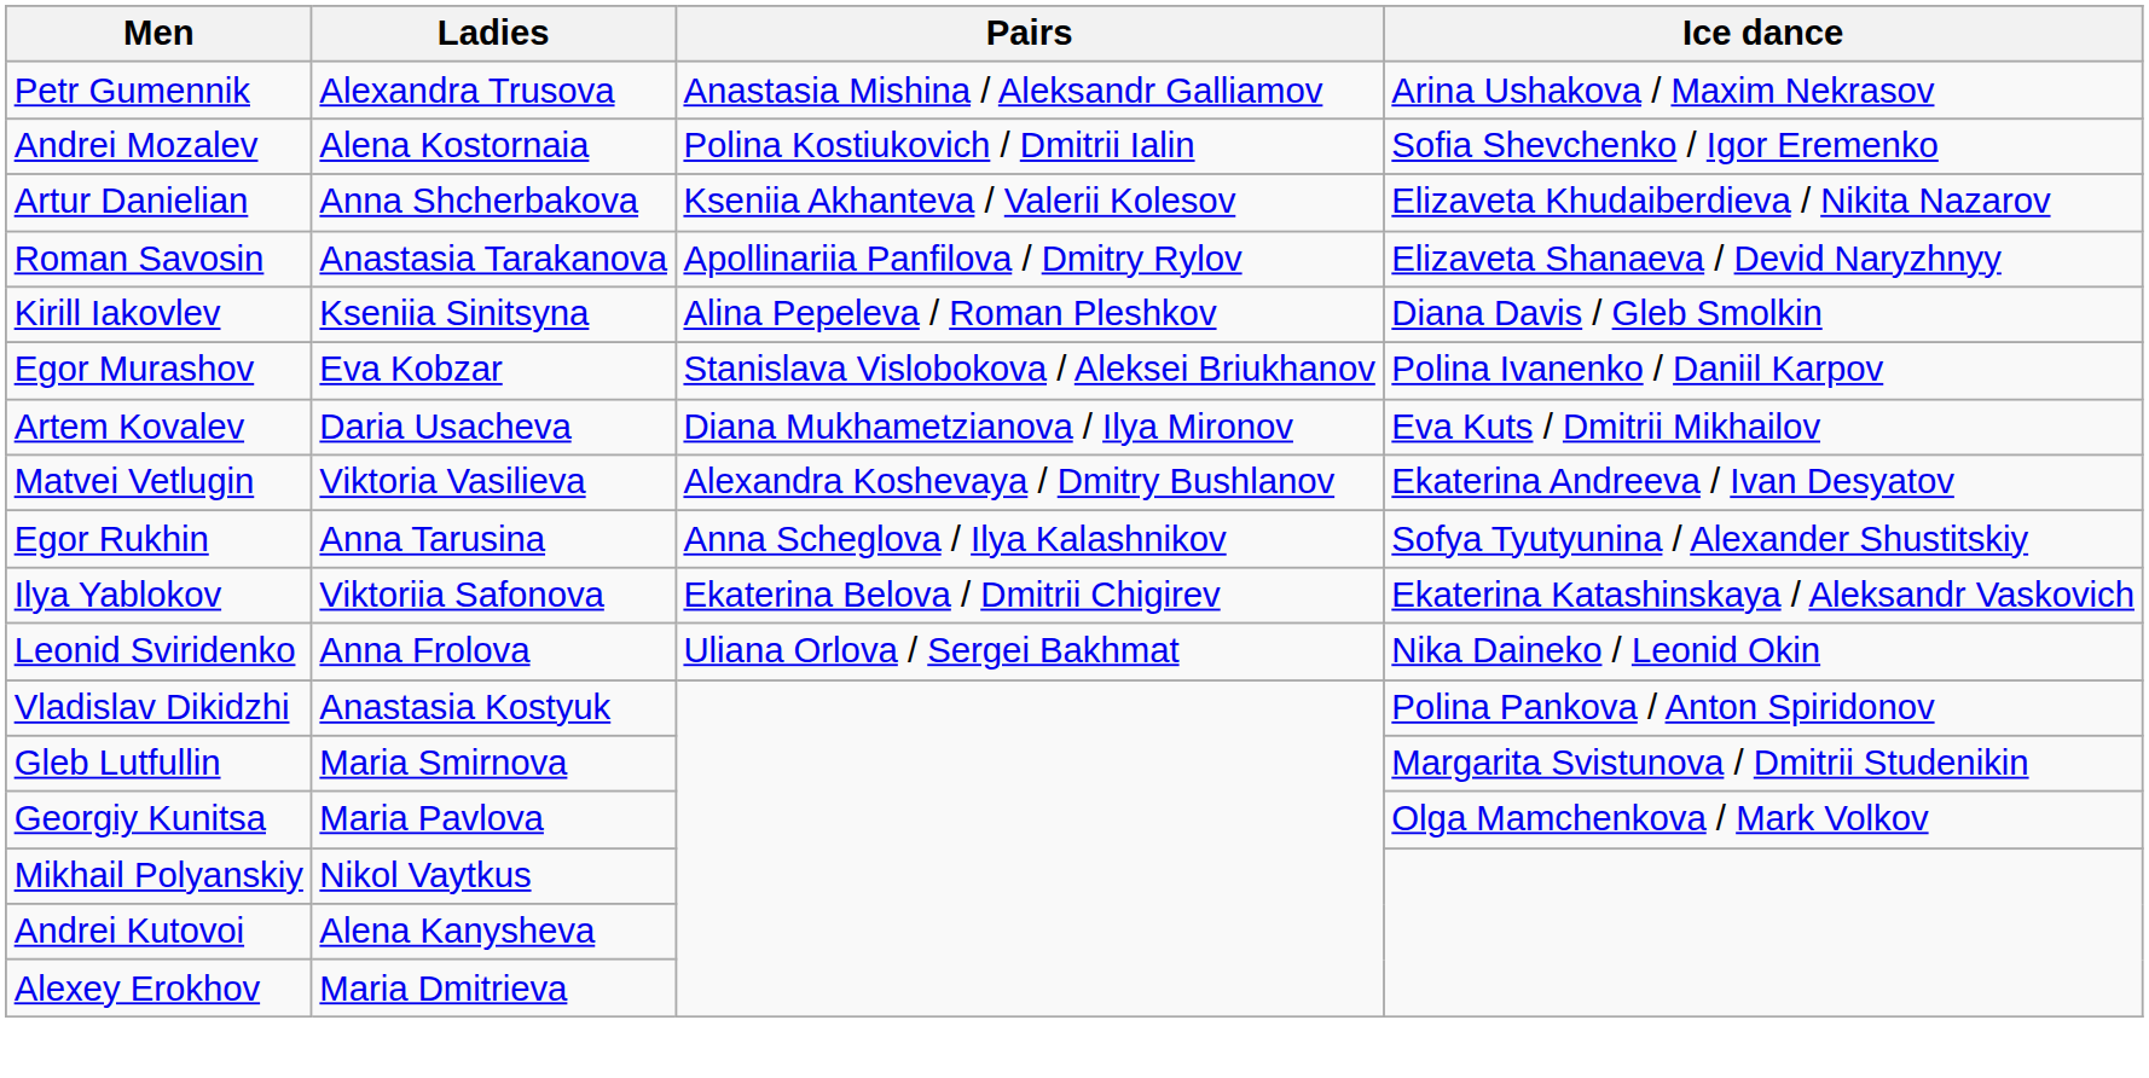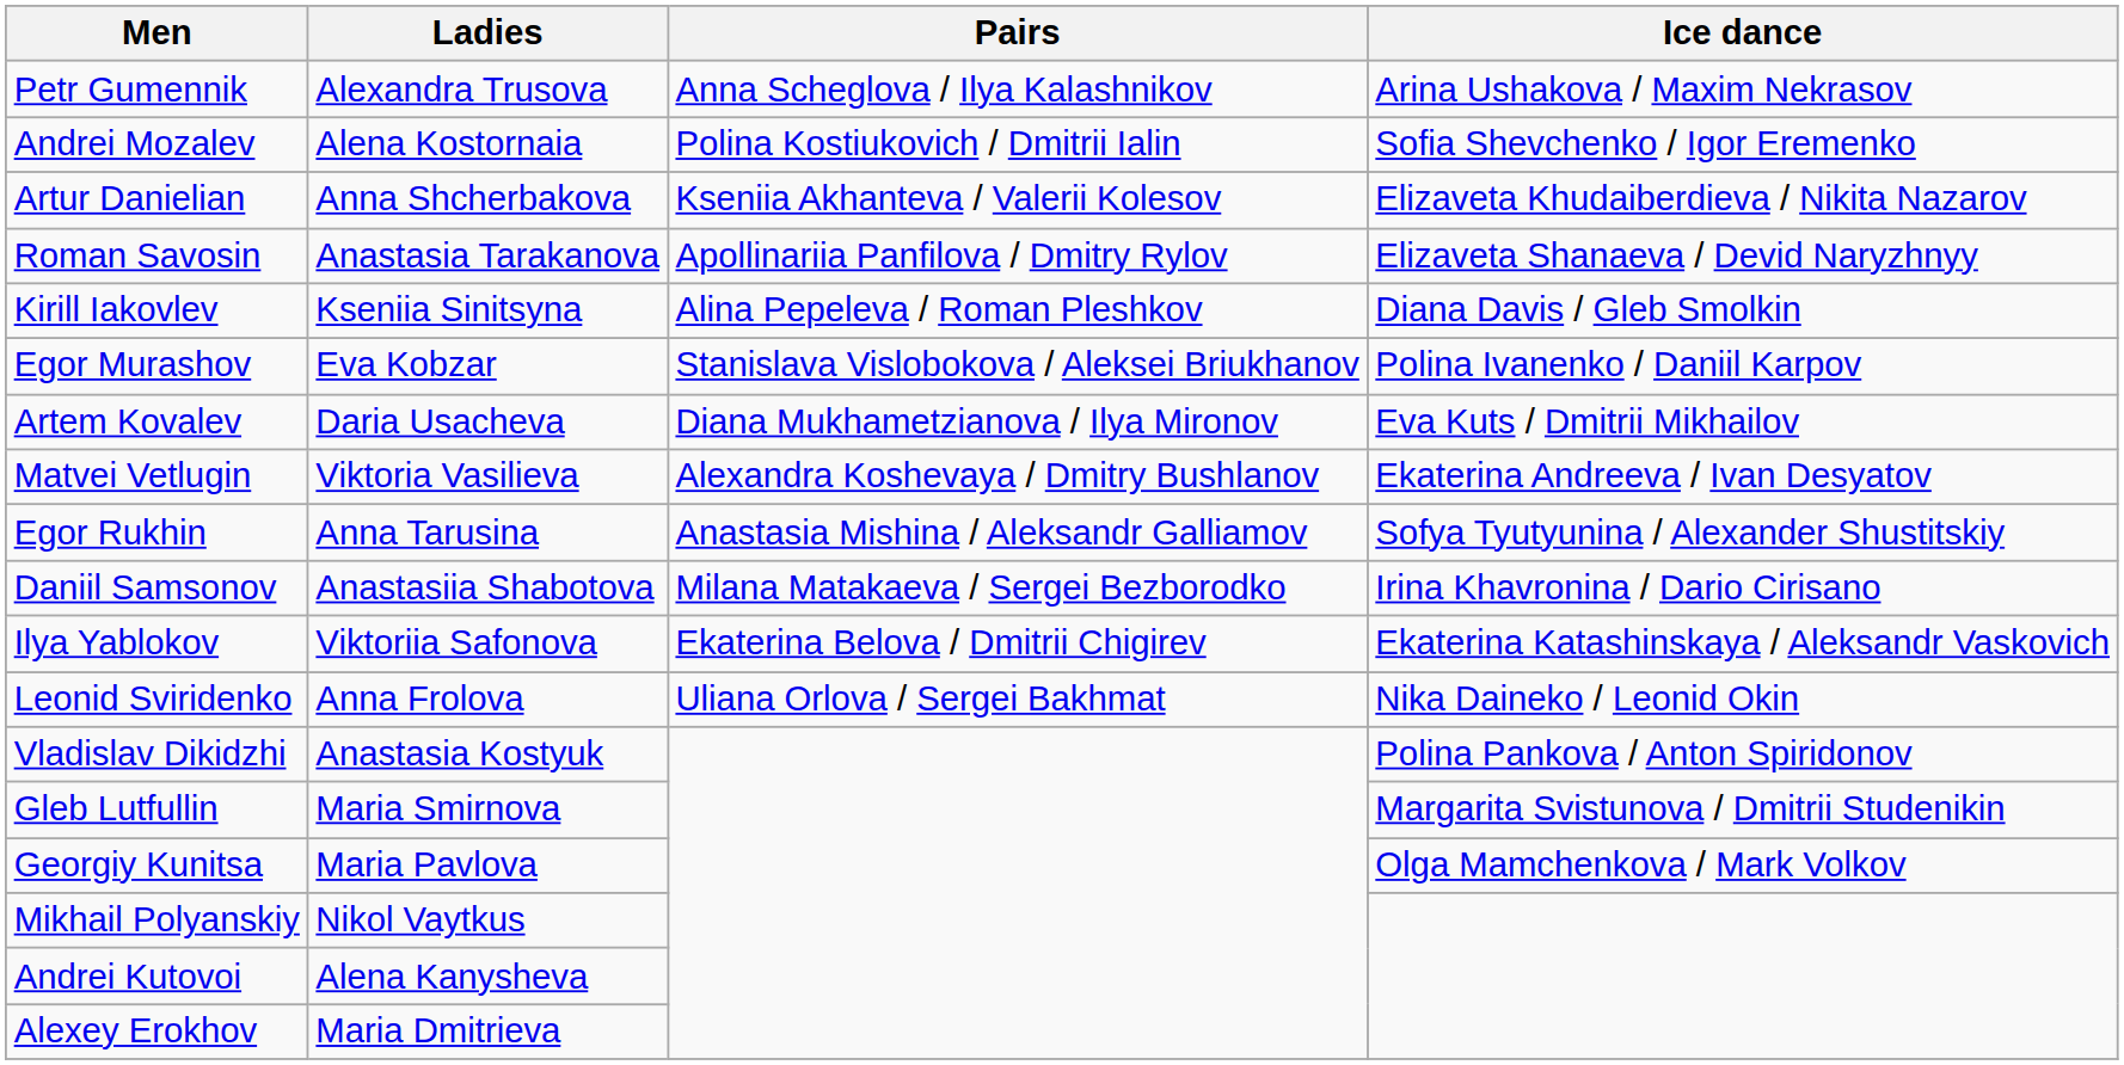 <table class="wikitable">
 <tr>
 <th>Men</th>
 <th>Ladies</th>
 <th>Pairs</th>
 <th>Ice dance</th>
 </tr>
 <tr>
 <td><a href='#'>Petr Gumennik</a></td>
 <td><a href='#'>Alexandra Trusova</a></td>
-<td><a href='#'>Anastasia Mishina</a> / <a href='#'>Aleksandr Galliamov</a></td>
+<td><a href='#'>Anna Scheglova</a> / <a href='#'>Ilya Kalashnikov</a></td>
 <td><a href='#'>Arina Ushakova</a> / <a href='#'>Maxim Nekrasov</a></td>
 </tr>
 <tr>
 <td><a href='#'>Andrei Mozalev</a></td>
 <td><a href='#'>Alena Kostornaia</a></td>
 <td><a href='#'>Polina Kostiukovich</a> / <a href='#'>Dmitrii Ialin</a></td>
 <td><a href='#'>Sofia Shevchenko</a> / <a href='#'>Igor Eremenko</a></td>
 </tr>
 <tr>
 <td><a href='#'>Artur Danielian</a></td>
 <td><a href='#'>Anna Shcherbakova</a></td>
 <td><a href='#'>Kseniia Akhanteva</a> / <a href='#'>Valerii Kolesov</a></td>
 <td><a href='#'>Elizaveta Khudaiberdieva</a> / <a href='#'>Nikita Nazarov</a></td>
 </tr>
 <tr>
 <td><a href='#'>Roman Savosin</a></td>
 <td><a href='#'>Anastasia Tarakanova</a></td>
 <td><a href='#'>Apollinariia Panfilova</a> / <a href='#'>Dmitry Rylov</a></td>
 <td><a href='#'>Elizaveta Shanaeva</a> / <a href='#'>Devid Naryzhnyy</a></td>
 </tr>
 <tr>
 <td><a href='#'>Kirill Iakovlev</a></td>
 <td><a href='#'>Kseniia Sinitsyna</a></td>
 <td><a href='#'>Alina Pepeleva</a> / <a href='#'>Roman Pleshkov</a></td>
 <td><a href='#'>Diana Davis</a> / <a href='#'>Gleb Smolkin</a></td>
 </tr>
 <tr>
 <td><a href='#'>Egor Murashov</a></td>
 <td><a href='#'>Eva Kobzar</a></td>
 <td><a href='#'>Stanislava Vislobokova</a> / <a href='#'>Aleksei Briukhanov</a></td>
 <td><a href='#'>Polina Ivanenko</a> / <a href='#'>Daniil Karpov</a></td>
 </tr>
 <tr>
 <td><a href='#'>Artem Kovalev</a></td>
 <td><a href='#'>Daria Usacheva</a></td>
 <td><a href='#'>Diana Mukhametzianova</a> / <a href='#'>Ilya Mironov</a></td>
 <td><a href='#'>Eva Kuts</a> / <a href='#'>Dmitrii Mikhailov</a></td>
 </tr>
 <tr>
 <td><a href='#'>Matvei Vetlugin</a></td>
 <td><a href='#'>Viktoria Vasilieva</a></td>
 <td><a href='#'>Alexandra Koshevaya</a> / <a href='#'>Dmitry Bushlanov</a></td>
 <td><a href='#'>Ekaterina Andreeva</a> / <a href='#'>Ivan Desyatov</a></td>
 </tr>
 <tr>
 <td><a href='#'>Egor Rukhin</a></td>
 <td><a href='#'>Anna Tarusina</a></td>
-<td><a href='#'>Anna Scheglova</a> / <a href='#'>Ilya Kalashnikov</a></td>
+<td><a href='#'>Anastasia Mishina</a> / <a href='#'>Aleksandr Galliamov</a></td>
 <td><a href='#'>Sofya Tyutyunina</a> / <a href='#'>Alexander Shustitskiy</a></td>
+</tr>
+<tr>
+<td><a href='#'>Daniil Samsonov</a></td>
+<td><a href='#'>Anastasiia Shabotova</a></td>
+<td><a href='#'>Milana Matakaeva</a> / <a href='#'>Sergei Bezborodko</a></td>
+<td><a href='#'>Irina Khavronina</a> / <a href='#'>Dario Cirisano</a></td>
 </tr>
 <tr>
 <td><a href='#'>Ilya Yablokov</a></td>
 <td><a href='#'>Viktoriia Safonova</a></td>
 <td><a href='#'>Ekaterina Belova</a> / <a href='#'>Dmitrii Chigirev</a></td>
 <td><a href='#'>Ekaterina Katashinskaya</a> / <a href='#'>Aleksandr Vaskovich</a></td>
 </tr>
 <tr>
 <td><a href='#'>Leonid Sviridenko</a></td>
 <td><a href='#'>Anna Frolova</a></td>
 <td><a href='#'>Uliana Orlova</a> / <a href='#'>Sergei Bakhmat</a></td>
 <td><a href='#'>Nika Daineko</a> / <a href='#'>Leonid Okin</a></td>
 </tr>
 <tr>
 <td><a href='#'>Vladislav Dikidzhi</a></td>
 <td><a href='#'>Anastasia Kostyuk</a></td>
 <td rowspan=6></td>
 <td><a href='#'>Polina Pankova</a> / <a href='#'>Anton Spiridonov</a></td>
 </tr>
 <tr>
 <td><a href='#'>Gleb Lutfullin</a></td>
 <td><a href='#'>Maria Smirnova</a></td>
 <td><a href='#'>Margarita Svistunova</a> / <a href='#'>Dmitrii Studenikin</a></td>
 </tr>
 <tr>
 <td><a href='#'>Georgiy Kunitsa</a></td>
 <td><a href='#'>Maria Pavlova</a></td>
 <td><a href='#'>Olga Mamchenkova</a> / <a href='#'>Mark Volkov</a></td>
 </tr>
 <tr>
 <td><a href='#'>Mikhail Polyanskiy</a></td>
 <td><a href='#'>Nikol Vaytkus</a></td>
 <td rowspan=3></td>
 </tr>
 <tr>
 <td><a href='#'>Andrei Kutovoi</a></td>
 <td><a href='#'>Alena Kanysheva</a></td>
 </tr>
 <tr>
 <td><a href='#'>Alexey Erokhov</a></td>
 <td><a href='#'>Maria Dmitrieva</a></td>
 </tr>
 </table>
